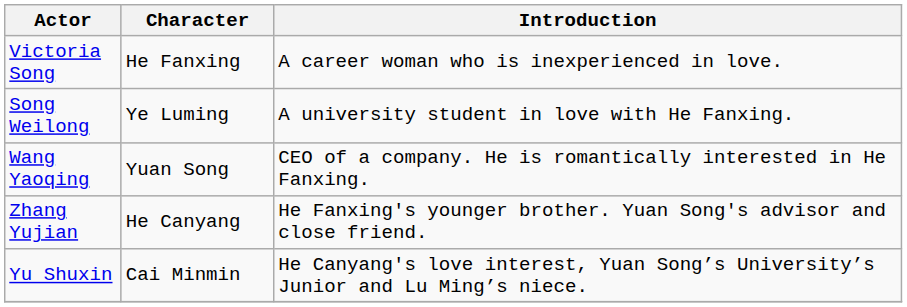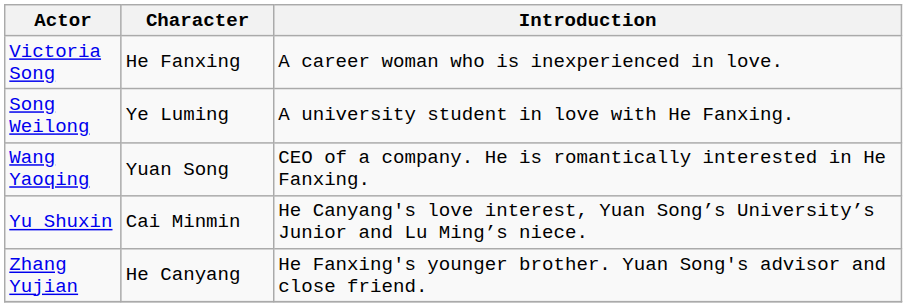 <table class="wikitable">
 <tr>
 <th style="width:13%">Actor</th>
 <th style="width:17%">Character</th>
 <th>Introduction</th>
 </tr>
 <tr>
 <td><a href='#'>Victoria Song</a></td>
 <td>He Fanxing</td>
 <td>A career woman who is inexperienced in love.</td>
 </tr>
 <tr>
 <td><a href='#'>Song Weilong</a></td>
 <td>Ye Luming</td>
 <td>A university student in love with He Fanxing.</td>
 </tr>
 <tr>
 <td><a href='#'>Wang Yaoqing</a></td>
 <td>Yuan Song</td>
 <td>CEO of a company. He is romantically interested in He Fanxing.</td>
 </tr>
 <tr>
+<td><a href='#'>Yu Shuxin</a></td>
+<td>Cai Minmin</td>
+<td>He Canyang's love interest, Yuan Song’s University’s Junior and Lu Ming’s niece.</td>
+</tr>
+<tr>
 <td><a href='#'>Zhang Yujian</a></td>
 <td>He Canyang</td>
 <td>He Fanxing's younger brother. Yuan Song's advisor and close friend.</td>
 </tr>
 <tr>
-<td><a href='#'>Yu Shuxin</a></td>
-<td>Cai Minmin</td>
-<td>He Canyang's love interest, Yuan Song’s University’s Junior and Lu Ming’s niece.</td>
-</tr>
-<tr>
 </tr>
 </table>
